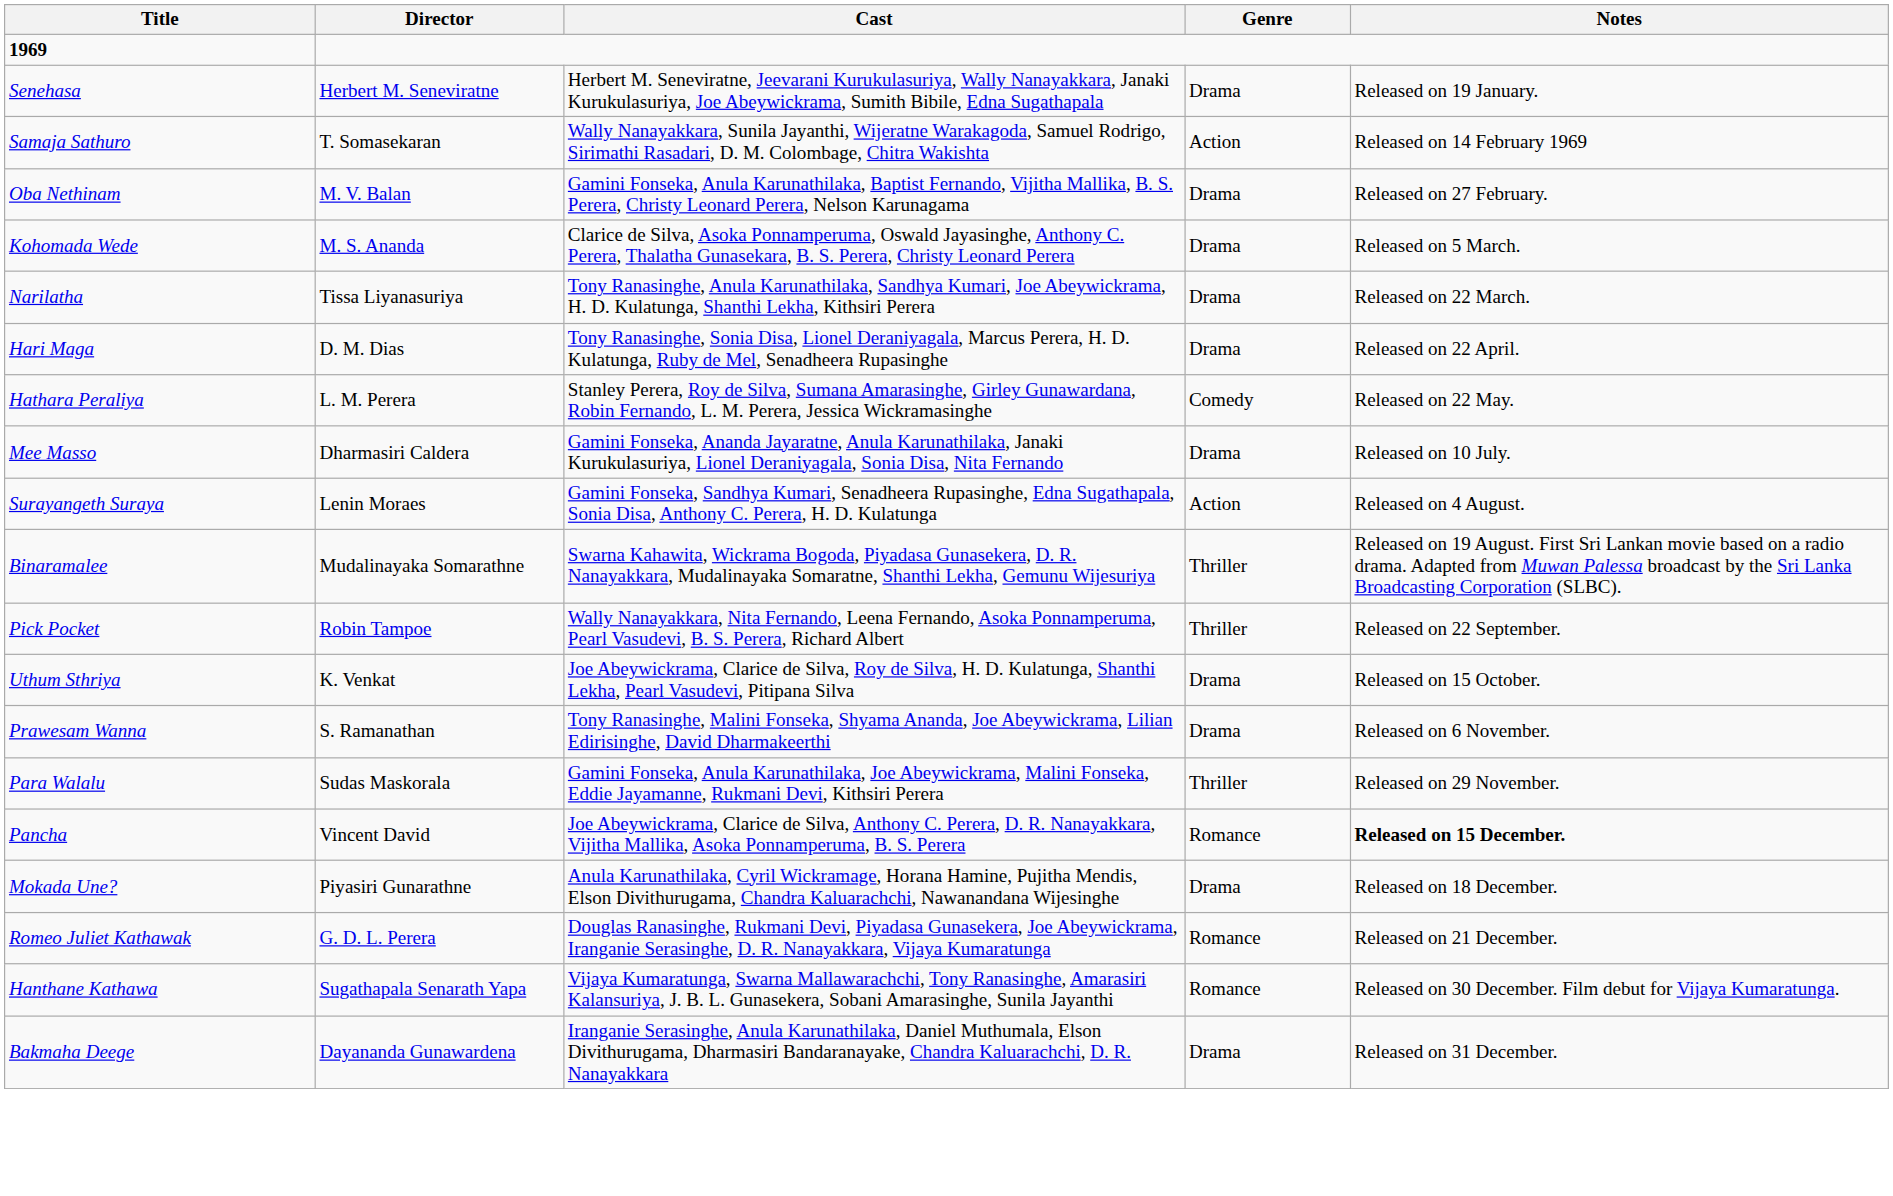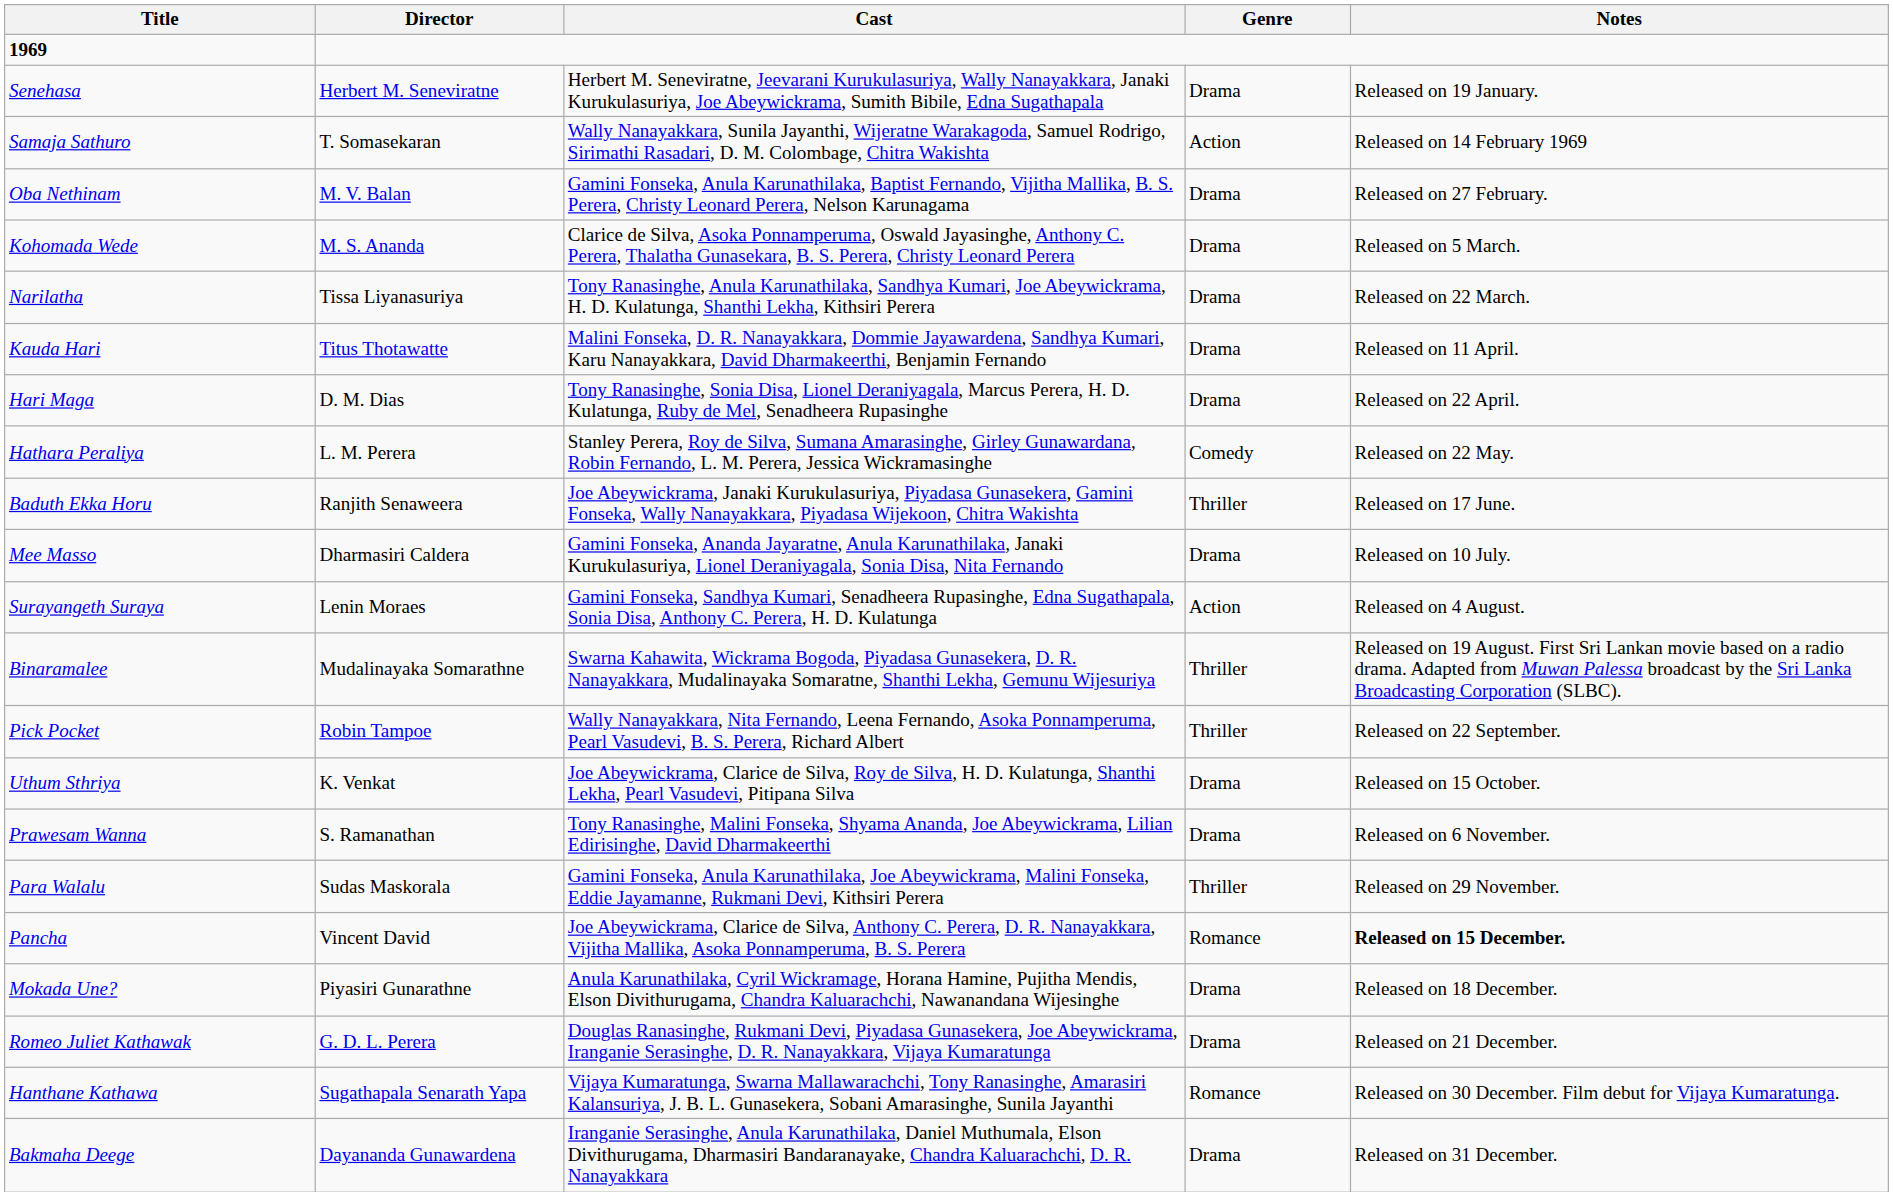 <table class="wikitable" width="100%">
 <tr>
 <th width=15%>Title</th>
 <th width=12%>Director</th>
 <th width=30%>Cast</th>
 <th width=8%>Genre</th>
 <th width=26%>Notes</th>
 </tr>
 <tr>
 <td><strong>1969</strong></td>
 </tr>
 <tr>
 <td><em><a href='#'>Senehasa</a></em></td>
 <td><a href='#'>Herbert M. Seneviratne</a></td>
 <td>Herbert M. Seneviratne, <a href='#'>Jeevarani Kurukulasuriya</a>, <a href='#'>Wally Nanayakkara</a>, Janaki Kurukulasuriya, <a href='#'>Joe Abeywickrama</a>, Sumith Bibile, <a href='#'>Edna Sugathapala</a></td>
 <td>Drama</td>
 <td>Released on 19 January.</td>
 </tr>
 <tr>
 <td><em><a href='#'>Samaja Sathuro</a></em></td>
 <td>T. Somasekaran</td>
 <td><a href='#'>Wally Nanayakkara</a>, Sunila Jayanthi, <a href='#'>Wijeratne Warakagoda</a>, Samuel Rodrigo, <a href='#'>Sirimathi Rasadari</a>, D. M. Colombage, <a href='#'>Chitra Wakishta</a></td>
 <td>Action</td>
 <td>Released on 14 February 1969</td>
 </tr>
 <tr>
 <td><em><a href='#'>Oba Nethinam</a></em></td>
 <td><a href='#'>M. V. Balan</a></td>
 <td><a href='#'>Gamini Fonseka</a>, <a href='#'>Anula Karunathilaka</a>, <a href='#'>Baptist Fernando</a>, <a href='#'>Vijitha Mallika</a>, <a href='#'>B. S. Perera</a>, <a href='#'>Christy Leonard Perera</a>, Nelson Karunagama</td>
 <td>Drama</td>
 <td>Released on 27 February.</td>
 </tr>
 <tr>
 <td><em><a href='#'>Kohomada Wede</a></em></td>
 <td><a href='#'>M. S. Ananda</a></td>
 <td>Clarice de Silva, <a href='#'>Asoka Ponnamperuma</a>, Oswald Jayasinghe, <a href='#'>Anthony C. Perera</a>, <a href='#'>Thalatha Gunasekara</a>, <a href='#'>B. S. Perera</a>, <a href='#'>Christy Leonard Perera</a></td>
 <td>Drama</td>
 <td>Released on 5 March.</td>
 </tr>
 <tr>
 <td><em><a href='#'>Narilatha</a></em></td>
 <td>Tissa Liyanasuriya</td>
 <td><a href='#'>Tony Ranasinghe</a>, <a href='#'>Anula Karunathilaka</a>, <a href='#'>Sandhya Kumari</a>, <a href='#'>Joe Abeywickrama</a>, H. D. Kulatunga, <a href='#'>Shanthi Lekha</a>, Kithsiri Perera</td>
 <td>Drama</td>
 <td>Released on 22 March.</td>
 </tr>
 <tr>
+<td><em><a href='#'>Kauda Hari</a></em></td>
+<td><a href='#'>Titus Thotawatte</a></td>
+<td><a href='#'>Malini Fonseka</a>, <a href='#'>D. R. Nanayakkara</a>, <a href='#'>Dommie Jayawardena</a>, <a href='#'>Sandhya Kumari</a>, Karu Nanayakkara, <a href='#'>David Dharmakeerthi</a>, Benjamin Fernando</td>
+<td>Drama</td>
+<td>Released on 11 April.</td>
+</tr>
+<tr>
 <td><em><a href='#'>Hari Maga</a></em></td>
 <td>D. M. Dias</td>
 <td><a href='#'>Tony Ranasinghe</a>, <a href='#'>Sonia Disa</a>, <a href='#'>Lionel Deraniyagala</a>, Marcus Perera, H. D. Kulatunga, <a href='#'>Ruby de Mel</a>, Senadheera Rupasinghe</td>
 <td>Drama</td>
 <td>Released on 22 April.</td>
 </tr>
 <tr>
 <td><em><a href='#'>Hathara Peraliya</a></em></td>
 <td>L. M. Perera</td>
 <td>Stanley Perera, <a href='#'>Roy de Silva</a>, <a href='#'>Sumana Amarasinghe</a>, <a href='#'>Girley Gunawardana</a>, <a href='#'>Robin Fernando</a>, L. M. Perera, Jessica Wickramasinghe</td>
 <td>Comedy</td>
 <td>Released on 22 May.</td>
+</tr>
+<tr>
+<td><em><a href='#'>Baduth Ekka Horu</a></em></td>
+<td>Ranjith Senaweera</td>
+<td><a href='#'>Joe Abeywickrama</a>, Janaki Kurukulasuriya, <a href='#'>Piyadasa Gunasekera</a>, <a href='#'>Gamini Fonseka</a>, <a href='#'>Wally Nanayakkara</a>, <a href='#'>Piyadasa Wijekoon</a>, <a href='#'>Chitra Wakishta</a></td>
+<td>Thriller</td>
+<td>Released on 17 June.</td>
 </tr>
 <tr>
 <td><em><a href='#'>Mee Masso</a></em></td>
 <td>Dharmasiri Caldera</td>
 <td><a href='#'>Gamini Fonseka</a>, <a href='#'>Ananda Jayaratne</a>, <a href='#'>Anula Karunathilaka</a>, Janaki Kurukulasuriya, <a href='#'>Lionel Deraniyagala</a>, <a href='#'>Sonia Disa</a>, <a href='#'>Nita Fernando</a></td>
 <td>Drama</td>
 <td>Released on 10 July.</td>
 </tr>
 <tr>
 <td><em><a href='#'>Surayangeth Suraya</a></em></td>
 <td>Lenin Moraes</td>
 <td><a href='#'>Gamini Fonseka</a>, <a href='#'>Sandhya Kumari</a>, Senadheera Rupasinghe, <a href='#'>Edna Sugathapala</a>, <a href='#'>Sonia Disa</a>, <a href='#'>Anthony C. Perera</a>, H. D. Kulatunga</td>
 <td>Action</td>
 <td>Released on 4 August.</td>
 </tr>
 <tr>
 <td><em><a href='#'>Binaramalee</a></em></td>
 <td>Mudalinayaka Somarathne</td>
 <td><a href='#'>Swarna Kahawita</a>, <a href='#'>Wickrama Bogoda</a>, <a href='#'>Piyadasa Gunasekera</a>, <a href='#'>D. R. Nanayakkara</a>, Mudalinayaka Somaratne, <a href='#'>Shanthi Lekha</a>, <a href='#'>Gemunu Wijesuriya</a></td>
 <td>Thriller</td>
 <td>Released on 19 August. First Sri Lankan movie based on a radio drama. Adapted from <em><a href='#'>Muwan Palessa</a></em> broadcast by the <a href='#'>Sri Lanka Broadcasting Corporation</a> (SLBC).</td>
 </tr>
 <tr>
 <td><em><a href='#'>Pick Pocket</a></em></td>
 <td><a href='#'>Robin Tampoe</a></td>
 <td><a href='#'>Wally Nanayakkara</a>, <a href='#'>Nita Fernando</a>, Leena Fernando, <a href='#'>Asoka Ponnamperuma</a>, <a href='#'>Pearl Vasudevi</a>, <a href='#'>B. S. Perera</a>, Richard Albert</td>
 <td>Thriller</td>
 <td>Released on 22 September.</td>
 </tr>
 <tr>
 <td><em><a href='#'>Uthum Sthriya</a></em></td>
 <td>K. Venkat</td>
 <td><a href='#'>Joe Abeywickrama</a>, Clarice de Silva, <a href='#'>Roy de Silva</a>, H. D. Kulatunga, <a href='#'>Shanthi Lekha</a>, <a href='#'>Pearl Vasudevi</a>, Pitipana Silva</td>
 <td>Drama</td>
 <td>Released on 15 October.</td>
 </tr>
 <tr>
 <td><em><a href='#'>Prawesam Wanna</a></em></td>
 <td>S. Ramanathan</td>
 <td><a href='#'>Tony Ranasinghe</a>, <a href='#'>Malini Fonseka</a>, <a href='#'>Shyama Ananda</a>, <a href='#'>Joe Abeywickrama</a>, <a href='#'>Lilian Edirisinghe</a>, <a href='#'>David Dharmakeerthi</a></td>
 <td>Drama</td>
 <td>Released on 6 November.</td>
 </tr>
 <tr>
 <td><em><a href='#'>Para Walalu</a></em></td>
 <td>Sudas Maskorala</td>
 <td><a href='#'>Gamini Fonseka</a>, <a href='#'>Anula Karunathilaka</a>, <a href='#'>Joe Abeywickrama</a>, <a href='#'>Malini Fonseka</a>, <a href='#'>Eddie Jayamanne</a>, <a href='#'>Rukmani Devi</a>, Kithsiri Perera</td>
 <td>Thriller</td>
 <td>Released on 29 November.</td>
 </tr>
 <tr>
 <td><em><a href='#'>Pancha</a></em></td>
 <td>Vincent David</td>
 <td><a href='#'>Joe Abeywickrama</a>, Clarice de Silva, <a href='#'>Anthony C. Perera</a>, <a href='#'>D. R. Nanayakkara</a>, <a href='#'>Vijitha Mallika</a>, <a href='#'>Asoka Ponnamperuma</a>, <a href='#'>B. S. Perera</a></td>
 <td>Romance</td>
 <td><strong>Released on 15 December.</strong></td>
 </tr>
 <tr>
 <td><em><a href='#'>Mokada Une?</a></em></td>
 <td>Piyasiri Gunarathne</td>
 <td><a href='#'>Anula Karunathilaka</a>, <a href='#'>Cyril Wickramage</a>, Horana Hamine, Pujitha Mendis, Elson Divithurugama, <a href='#'>Chandra Kaluarachchi</a>, Nawanandana Wijesinghe</td>
 <td>Drama</td>
 <td>Released on 18 December.</td>
 </tr>
 <tr>
 <td><em><a href='#'>Romeo Juliet Kathawak</a></em></td>
 <td><a href='#'>G. D. L. Perera</a></td>
 <td><a href='#'>Douglas Ranasinghe</a>, <a href='#'>Rukmani Devi</a>, <a href='#'>Piyadasa Gunasekera</a>, <a href='#'>Joe Abeywickrama</a>, <a href='#'>Iranganie Serasinghe</a>, <a href='#'>D. R. Nanayakkara</a>, <a href='#'>Vijaya Kumaratunga</a></td>
-<td>Romance</td>
+<td>Drama</td>
 <td>Released on 21 December.</td>
 </tr>
 <tr>
 <td><em><a href='#'>Hanthane Kathawa</a></em></td>
 <td><a href='#'>Sugathapala Senarath Yapa</a></td>
 <td><a href='#'>Vijaya Kumaratunga</a>, <a href='#'>Swarna Mallawarachchi</a>, <a href='#'>Tony Ranasinghe</a>, <a href='#'>Amarasiri Kalansuriya</a>, J. B. L. Gunasekera, Sobani Amarasinghe, Sunila Jayanthi</td>
 <td>Romance</td>
 <td>Released on 30 December. Film debut for <a href='#'>Vijaya Kumaratunga</a>.</td>
 </tr>
 <tr>
 <td><em><a href='#'>Bakmaha Deege</a></em></td>
 <td><a href='#'>Dayananda Gunawardena</a></td>
 <td><a href='#'>Iranganie Serasinghe</a>, <a href='#'>Anula Karunathilaka</a>, Daniel Muthumala, Elson Divithurugama, Dharmasiri Bandaranayake, <a href='#'>Chandra Kaluarachchi</a>, <a href='#'>D. R. Nanayakkara</a></td>
 <td>Drama</td>
 <td>Released on 31 December.</td>
 </tr>
 </table>
